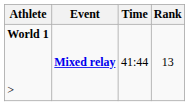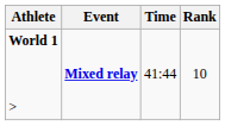 <table class="wikitable" style="font-size:90%">
 <tr>
 <th>Athlete</th>
 <th>Event</th>
 <th>Time</th>
 <th>Rank</th>
 </tr>
 <tr align=center>
 <td align=left><strong>World 1</strong><br><small><br><br><br></small>></td>
 <td align=left><strong><a href='#'>Mixed relay</a></strong></td>
 <td>41:44</td>
-<td>13</td>
+<td>10</td>
 </tr>
 </table>
